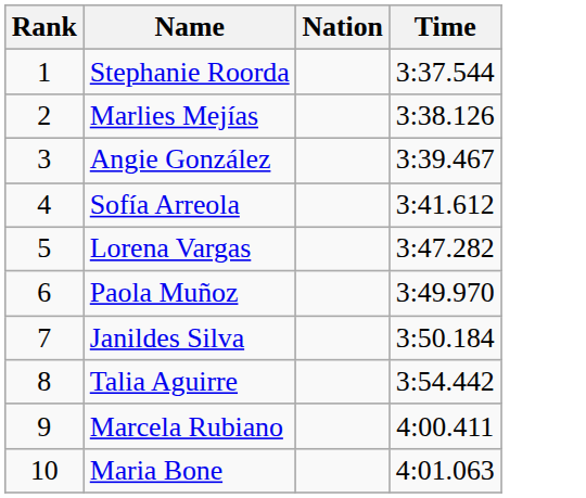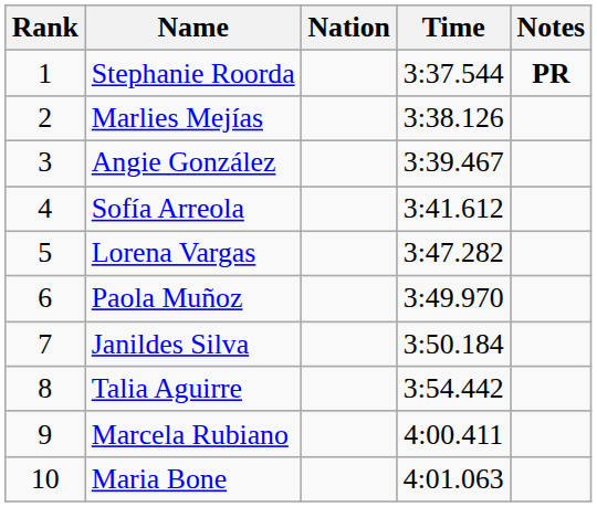 <table class="wikitable sortable" style="text-align:center">
 <tr>
 <th>Rank</th>
 <th>Name</th>
 <th>Nation</th>
 <th>Time</th>
+<th>Notes</th>
 </tr>
 <tr>
 <td>1</td>
 <td align=left><a href='#'>Stephanie Roorda</a></td>
 <td align=left></td>
 <td>3:37.544</td>
+<td><strong>PR</strong></td>
 </tr>
 <tr>
 <td>2</td>
 <td align=left><a href='#'>Marlies Mejías</a></td>
 <td align=left></td>
 <td>3:38.126</td>
+<td></td>
 </tr>
 <tr>
 <td>3</td>
 <td align=left><a href='#'>Angie González</a></td>
 <td align=left></td>
 <td>3:39.467</td>
+<td></td>
 </tr>
 <tr>
 <td>4</td>
 <td align=left><a href='#'>Sofía Arreola</a></td>
 <td align=left></td>
 <td>3:41.612</td>
+<td></td>
 </tr>
 <tr>
 <td>5</td>
 <td align=left><a href='#'>Lorena Vargas</a></td>
 <td align=left></td>
 <td>3:47.282</td>
+<td></td>
 </tr>
 <tr>
 <td>6</td>
 <td align=left><a href='#'>Paola Muñoz</a></td>
 <td align=left></td>
 <td>3:49.970</td>
+<td></td>
 </tr>
 <tr>
 <td>7</td>
 <td align=left><a href='#'>Janildes Silva</a></td>
 <td align=left></td>
 <td>3:50.184</td>
+<td></td>
 </tr>
 <tr>
 <td>8</td>
 <td align=left><a href='#'>Talia Aguirre</a></td>
 <td align=left></td>
 <td>3:54.442</td>
+<td></td>
 </tr>
 <tr>
 <td>9</td>
 <td align=left><a href='#'>Marcela Rubiano</a></td>
 <td align=left></td>
 <td>4:00.411</td>
+<td></td>
 </tr>
 <tr>
 <td>10</td>
 <td align=left><a href='#'>Maria Bone</a></td>
 <td align=left></td>
 <td>4:01.063</td>
+<td></td>
 </tr>
 </table>
